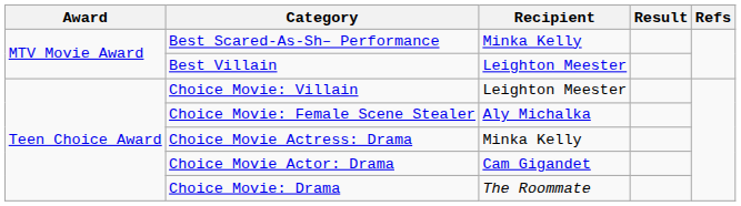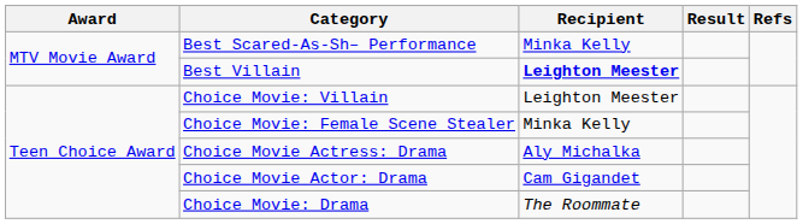 <table class="wikitable sortalbe plainrowheaders">
 <tr>
 <th>Award</th>
 <th>Category</th>
 <th>Recipient</th>
 <th>Result</th>
 <th>Refs</th>
 </tr>
 <tr>
 <td rowspan="2"><a href='#'>MTV Movie Award</a></td>
 <td><a href='#'>Best Scared-As-Sh– Performance</a></td>
 <td><a href='#'>Minka Kelly</a></td>
 <td></td>
 <td rowspan="2" style="text-align:center;"></td>
 </tr>
 <tr>
 <td><a href='#'>Best Villain</a></td>
-<td><a href='#'>Leighton Meester</a></td>
+<td><strong><a href='#'>Leighton Meester</a></strong></td>
 <td></td>
 </tr>
 <tr>
 <td rowspan="5"><a href='#'>Teen Choice Award</a></td>
 <td><a href='#'>Choice Movie: Villain</a></td>
 <td>Leighton Meester</td>
 <td></td>
 <td rowspan="5" style="text-align:center;"></td>
 </tr>
 <tr>
 <td><a href='#'>Choice Movie: Female Scene Stealer</a></td>
-<td><a href='#'>Aly Michalka</a></td>
+<td>Minka Kelly</td>
 <td></td>
 </tr>
 <tr>
 <td><a href='#'>Choice Movie Actress: Drama</a></td>
-<td>Minka Kelly</td>
+<td><a href='#'>Aly Michalka</a></td>
 <td></td>
 </tr>
 <tr>
 <td><a href='#'>Choice Movie Actor: Drama</a></td>
 <td><a href='#'>Cam Gigandet</a></td>
 <td></td>
 </tr>
 <tr>
 <td><a href='#'>Choice Movie: Drama</a></td>
 <td><em>The Roommate</em></td>
 <td></td>
 </tr>
 </table>
